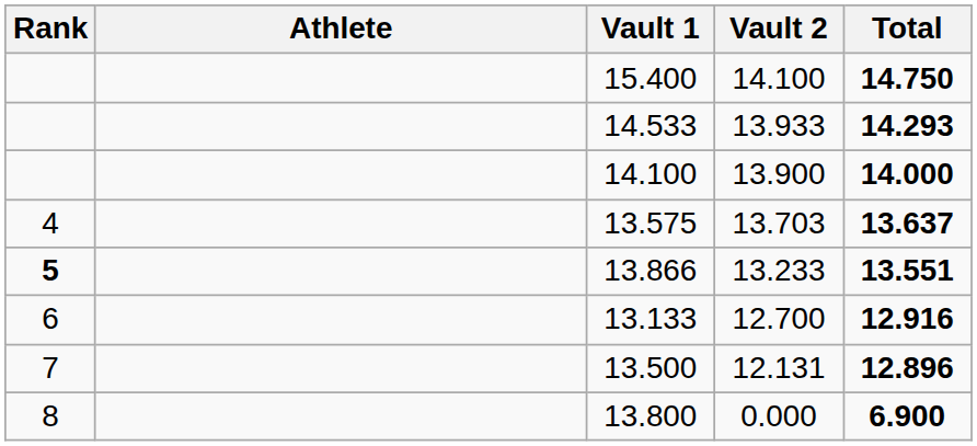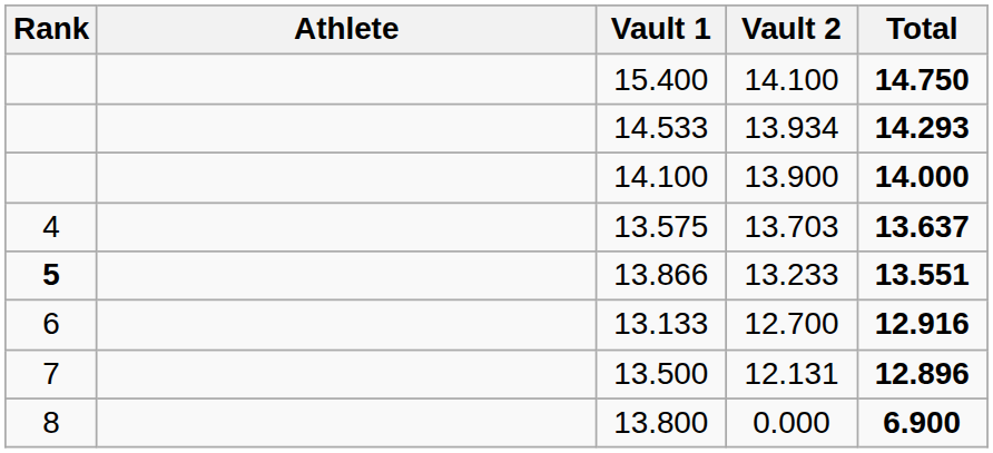 <table class=wikitable style="text-align:center">
 <tr>
 <th width=40>Rank</th>
 <th width=250>Athlete</th>
 <th width=60>Vault 1</th>
 <th width=60>Vault 2</th>
 <th width=60>Total</th>
 </tr>
 <tr>
 <td></td>
 <td align=left></td>
 <td>15.400</td>
 <td>14.100</td>
 <td><strong>14.750</strong></td>
 </tr>
 <tr>
 <td></td>
 <td align=left></td>
 <td>14.533</td>
-<td>13.933</td>
+<td>13.934</td>
 <td><strong>14.293</strong></td>
 </tr>
 <tr>
 <td></td>
 <td align=left></td>
 <td>14.100</td>
 <td>13.900</td>
 <td><strong>14.000</strong></td>
 </tr>
 <tr>
 <td>4</td>
 <td align=left></td>
 <td>13.575</td>
 <td>13.703</td>
 <td><strong>13.637</strong></td>
 </tr>
 <tr>
 <td><strong>5</strong></td>
 <td align=left></td>
 <td>13.866</td>
 <td>13.233</td>
 <td><strong>13.551</strong></td>
 </tr>
 <tr>
 <td>6</td>
 <td align=left></td>
 <td>13.133</td>
 <td>12.700</td>
 <td><strong>12.916</strong></td>
 </tr>
 <tr>
 <td>7</td>
 <td align=left></td>
 <td>13.500</td>
 <td>12.131</td>
 <td><strong>12.896</strong></td>
 </tr>
 <tr>
 <td>8</td>
 <td align=left></td>
 <td>13.800</td>
 <td>0.000</td>
 <td><strong>6.900</strong></td>
 </tr>
 </table>
